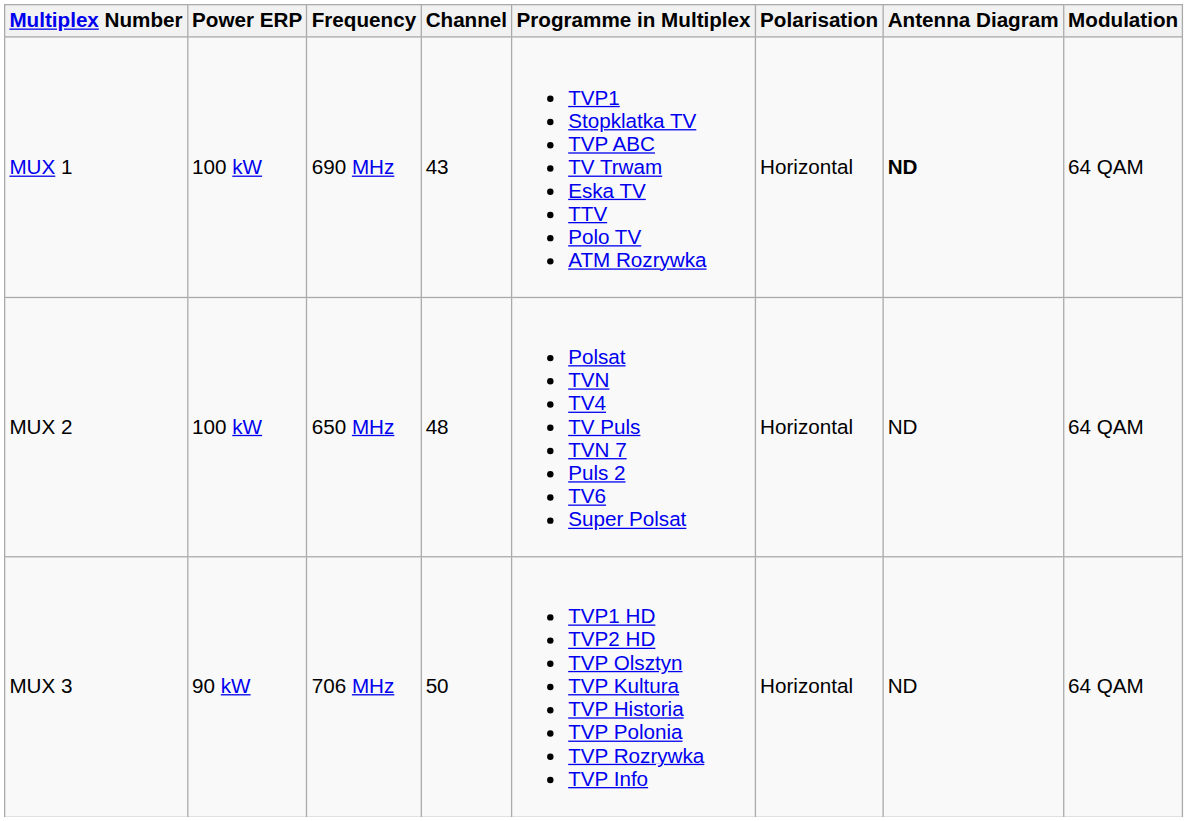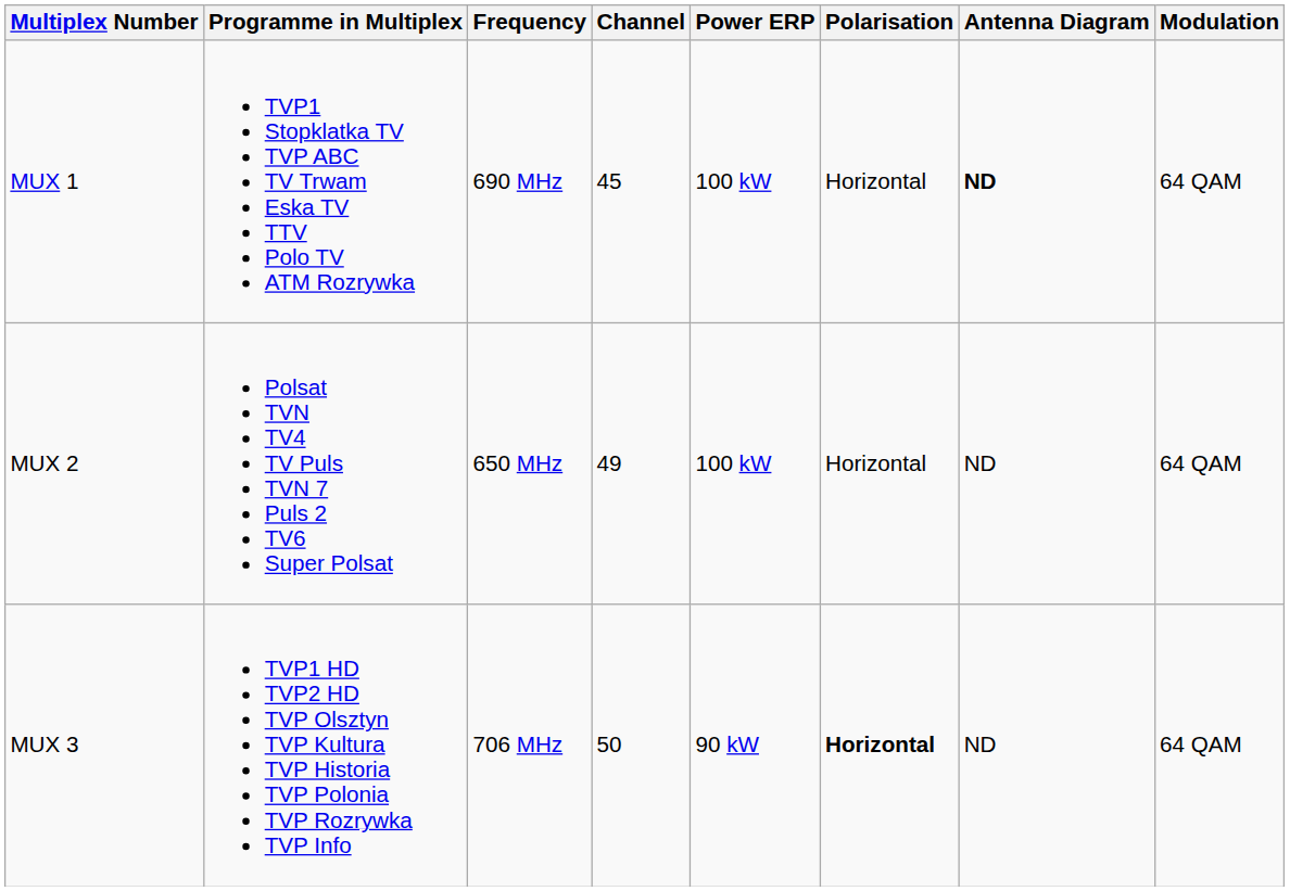 <table class="wikitable">
 <tr>
 <th><a href='#'>Multiplex</a> Number</th>
-<th>Power ERP</th>
+<th>Programme in Multiplex</th>
 <th>Frequency</th>
 <th>Channel</th>
-<th>Programme in Multiplex</th>
+<th>Power ERP</th>
 <th>Polarisation</th>
 <th>Antenna Diagram</th>
 <th>Modulation</th>
 </tr>
 <tr>
 <td><a href='#'>MUX</a> 1</td>
+<td><br><ul><li><a href='#'>TVP1</a></li><li><a href='#'>Stopklatka TV</a></li><li><a href='#'>TVP ABC</a></li><li><a href='#'>TV Trwam</a></li><li><a href='#'>Eska TV</a></li><li><a href='#'>TTV</a></li><li><a href='#'>Polo TV</a></li><li><a href='#'>ATM Rozrywka</a></li></ul></td>
+<td>690 <a href='#'>MHz</a></td>
+<td>45</td>
 <td>100 <a href='#'>kW</a></td>
-<td>690 <a href='#'>MHz</a></td>
-<td>43</td>
-<td><br><ul><li><a href='#'>TVP1</a></li><li><a href='#'>Stopklatka TV</a></li><li><a href='#'>TVP ABC</a></li><li><a href='#'>TV Trwam</a></li><li><a href='#'>Eska TV</a></li><li><a href='#'>TTV</a></li><li><a href='#'>Polo TV</a></li><li><a href='#'>ATM Rozrywka</a></li></ul></td>
 <td>Horizontal</td>
 <td><strong>ND</strong></td>
 <td>64 QAM</td>
 </tr>
 <tr>
 <td>MUX 2</td>
+<td><br><ul><li><a href='#'>Polsat</a></li><li><a href='#'>TVN</a></li><li><a href='#'>TV4</a></li><li><a href='#'>TV Puls</a></li><li><a href='#'>TVN 7</a></li><li><a href='#'>Puls 2</a></li><li><a href='#'>TV6</a></li><li><a href='#'>Super Polsat</a></li></ul></td>
+<td>650 <a href='#'>MHz</a></td>
+<td>49</td>
 <td>100 <a href='#'>kW</a></td>
-<td>650 <a href='#'>MHz</a></td>
-<td>48</td>
-<td><br><ul><li><a href='#'>Polsat</a></li><li><a href='#'>TVN</a></li><li><a href='#'>TV4</a></li><li><a href='#'>TV Puls</a></li><li><a href='#'>TVN 7</a></li><li><a href='#'>Puls 2</a></li><li><a href='#'>TV6</a></li><li><a href='#'>Super Polsat</a></li></ul></td>
 <td>Horizontal</td>
 <td>ND</td>
 <td>64 QAM</td>
 </tr>
 <tr>
 <td>MUX 3</td>
-<td>90 <a href='#'>kW</a></td>
+<td><br><ul><li><a href='#'>TVP1 HD</a></li><li><a href='#'>TVP2 HD</a></li><li><a href='#'>TVP Olsztyn</a></li><li><a href='#'>TVP Kultura</a></li><li><a href='#'>TVP Historia</a></li><li><a href='#'>TVP Polonia</a></li><li><a href='#'>TVP Rozrywka</a></li><li><a href='#'>TVP Info</a></li></ul></td>
 <td>706 <a href='#'>MHz</a></td>
 <td>50</td>
-<td><br><ul><li><a href='#'>TVP1 HD</a></li><li><a href='#'>TVP2 HD</a></li><li><a href='#'>TVP Olsztyn</a></li><li><a href='#'>TVP Kultura</a></li><li><a href='#'>TVP Historia</a></li><li><a href='#'>TVP Polonia</a></li><li><a href='#'>TVP Rozrywka</a></li><li><a href='#'>TVP Info</a></li></ul></td>
-<td>Horizontal</td>
+<td>90 <a href='#'>kW</a></td>
+<td><strong>Horizontal</strong></td>
 <td>ND</td>
 <td>64 QAM</td>
 </tr>
 </table>
